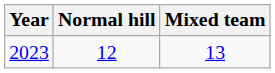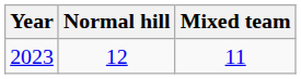 <table class="wikitable" "text-align:center;">
 <tr>
 <th>Year</th>
 <th>Normal hill</th>
 <th>Mixed team</th>
 </tr>
 <tr align=center>
 <td><a href='#'>2023</a></td>
 <td><a href='#'>12</a></td>
-<td><a href='#'>13</a></td>
+<td><a href='#'>11</a></td>
 </tr>
 </table>
